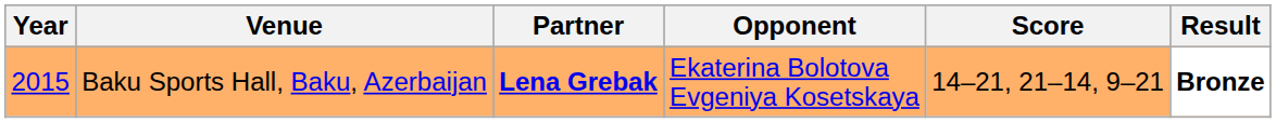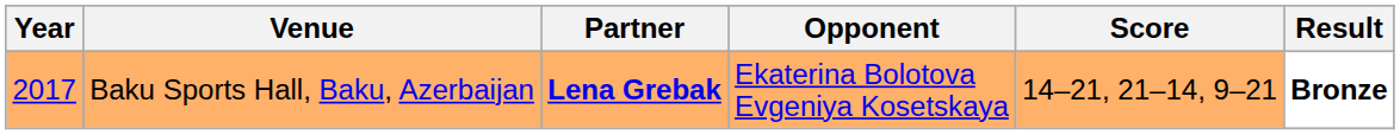 <table class="sortable wikitable" style="font-size: 90%;">
 <tr>
 <th>Year</th>
 <th>Venue</th>
 <th>Partner</th>
 <th>Opponent</th>
 <th>Score</th>
 <th>Result</th>
 </tr>
 <tr style="background:#FFB069">
-<td align="center"><a href='#'>2015</a></td>
+<td align="center"><a href='#'>2017</a></td>
 <td align="left">Baku Sports Hall, <a href='#'>Baku</a>, <a href='#'>Azerbaijan</a></td>
 <td align="left"><strong> <a href='#'>Lena Grebak</a></strong></td>
 <td align="left"> <a href='#'>Ekaterina Bolotova</a> <br>  <a href='#'>Evgeniya Kosetskaya</a></td>
 <td align="left">14–21, 21–14, 9–21</td>
 <td style="text-align:left; background:white"> <strong>Bronze</strong></td>
 </tr>
 </table>
